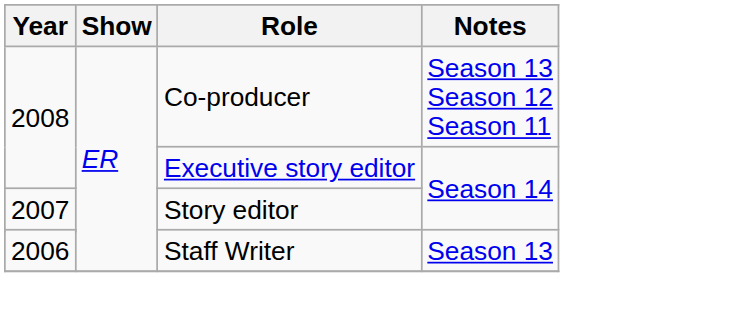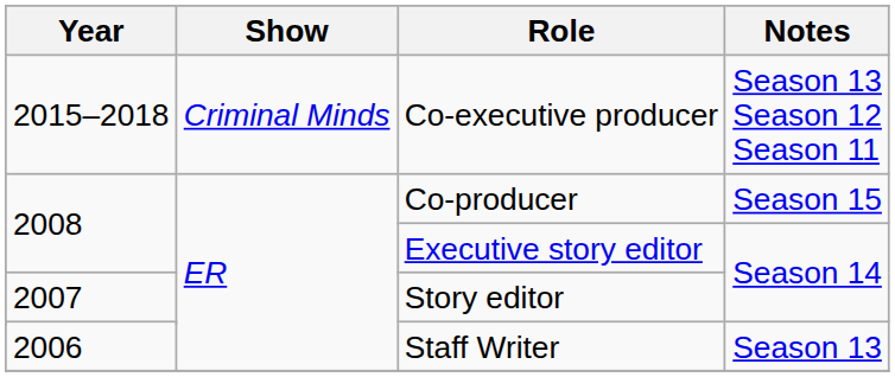 <table class="wikitable" style="font-size: 95%;">
 <tr>
 <th>Year</th>
 <th>Show</th>
 <th>Role</th>
 <th>Notes</th>
 </tr>
 <tr>
+<td>2015–2018</td>
+<td><em><a href='#'>Criminal Minds</a></em></td>
+<td>Co-executive producer</td>
+<td><a href='#'>Season 13</a> <br> <a href='#'>Season 12</a> <br> <a href='#'>Season 11</a></td>
+</tr>
+<tr>
 <td rowspan=2>2008</td>
 <td rowspan=5><em><a href='#'>ER</a></em></td>
 <td>Co-producer</td>
-<td><a href='#'>Season 13</a> <br> <a href='#'>Season 12</a> <br> <a href='#'>Season 11</a></td>
+<td><a href='#'>Season 15</a></td>
 </tr>
 <tr>
 <td><a href='#'>Executive story editor</a></td>
 <td rowspan=2><a href='#'>Season 14</a></td>
 </tr>
 <tr>
 <td rowspan=2>2007</td>
 <td>Story editor</td>
 </tr>
 <tr>
 <td rowspan=2>Staff Writer</td>
 <td rowspan=2><a href='#'>Season 13</a></td>
 </tr>
 <tr>
 <td>2006</td>
 </tr>
 <tr>
 </tr>
 </table>
